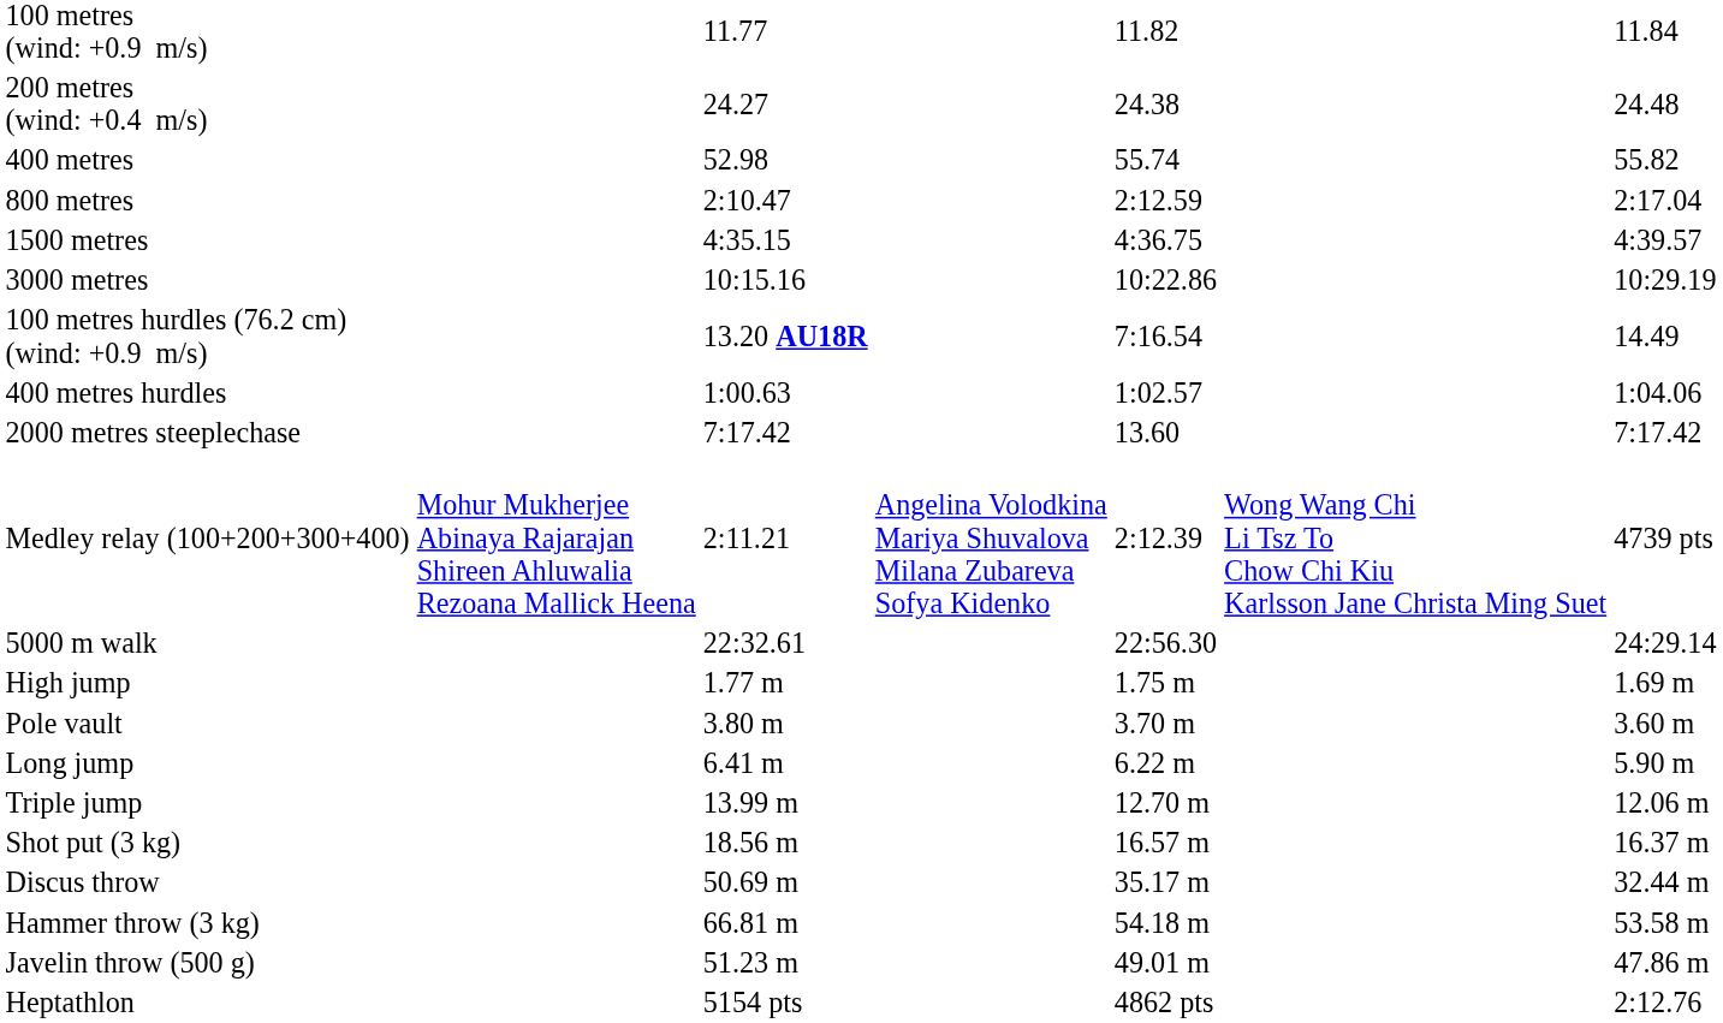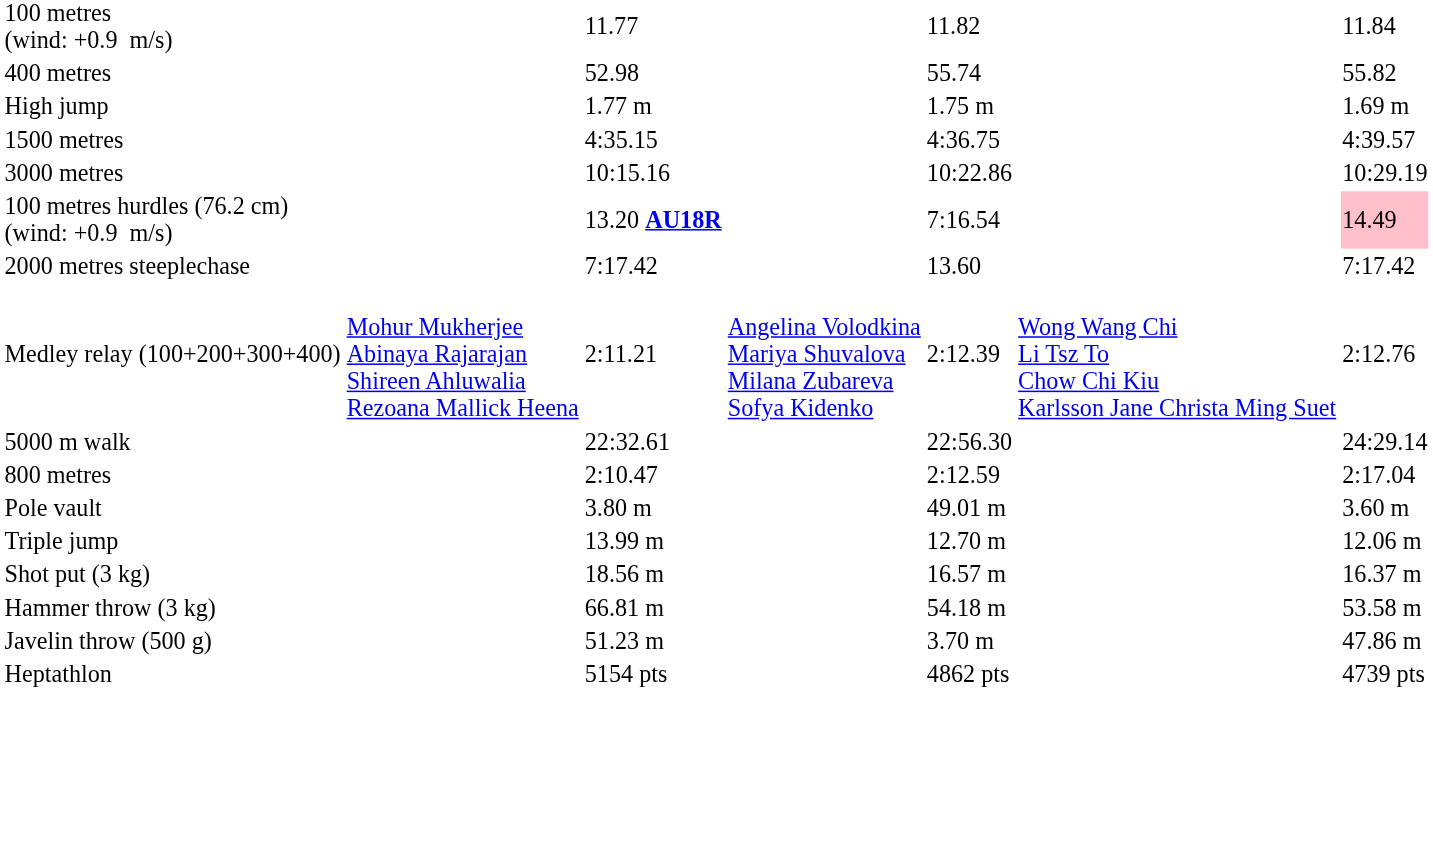 <table>
 <tr>
 <td>100 metres<br>(wind: +0.9  m/s)</td>
 <td></td>
 <td>11.77</td>
 <td></td>
 <td>11.82</td>
 <td></td>
 <td>11.84</td>
 </tr>
 <tr>
-<td>200 metres<br>(wind: +0.4  m/s)</td>
-<td></td>
-<td>24.27</td>
-<td></td>
-<td>24.38</td>
-<td></td>
-<td>24.48</td>
-</tr>
-<tr>
 <td>400 metres</td>
 <td></td>
 <td>52.98 </td>
 <td></td>
 <td>55.74</td>
 <td></td>
 <td>55.82</td>
 </tr>
 <tr>
-<td>800 metres</td>
+<td>High jump</td>
 <td></td>
-<td>2:10.47</td>
+<td>1.77 m</td>
 <td></td>
-<td>2:12.59</td>
+<td>1.75 m</td>
 <td></td>
-<td>2:17.04</td>
+<td>1.69 m</td>
 </tr>
 <tr>
 <td>1500 metres</td>
 <td></td>
 <td>4:35.15</td>
 <td></td>
 <td>4:36.75</td>
 <td></td>
 <td>4:39.57</td>
 </tr>
 <tr>
 <td>3000 metres</td>
 <td></td>
 <td>10:15.16</td>
 <td></td>
 <td>10:22.86</td>
 <td></td>
 <td>10:29.19</td>
 </tr>
 <tr>
 <td>100 metres hurdles (76.2 cm)<br>(wind: +0.9  m/s)</td>
 <td></td>
 <td>13.20 <strong><a href='#'>AU18R</a></strong></td>
 <td></td>
 <td>7:16.54</td>
 <td></td>
-<td>14.49</td>
-</tr>
-<tr>
-<td>400 metres hurdles</td>
-<td></td>
-<td>1:00.63</td>
-<td></td>
-<td>1:02.57</td>
-<td></td>
-<td>1:04.06</td>
+<td style="background: pink;">14.49</td>
 </tr>
 <tr>
 <td>2000 metres steeplechase</td>
 <td></td>
 <td>7:17.42</td>
 <td></td>
 <td>13.60</td>
 <td></td>
 <td>7:17.42</td>
 </tr>
 <tr>
 <td>Medley relay (100+200+300+400)</td>
 <td><br><a href='#'>Mohur Mukherjee</a><br><a href='#'>Abinaya Rajarajan</a><br><a href='#'>Shireen Ahluwalia</a><br><a href='#'>Rezoana Mallick Heena</a></td>
 <td>2:11.21</td>
 <td><br><a href='#'>Angelina Volodkina</a><br><a href='#'>Mariya Shuvalova</a><br><a href='#'>Milana Zubareva</a><br><a href='#'>Sofya Kidenko</a></td>
 <td>2:12.39</td>
 <td><br><a href='#'>Wong Wang Chi</a><br><a href='#'>Li Tsz To</a><br><a href='#'>Chow Chi Kiu</a><br><a href='#'>Karlsson Jane Christa Ming Suet</a></td>
-<td>4739 pts</td>
+<td>2:12.76</td>
 </tr>
 <tr>
 <td>5000 m walk</td>
 <td></td>
 <td>22:32.61 </td>
 <td></td>
 <td>22:56.30</td>
 <td></td>
 <td>24:29.14</td>
 </tr>
 <tr>
-<td>High jump</td>
+<td>800 metres</td>
 <td></td>
-<td>1.77 m</td>
+<td>2:10.47</td>
 <td></td>
-<td>1.75 m</td>
+<td>2:12.59</td>
 <td></td>
-<td>1.69 m</td>
+<td>2:17.04</td>
 </tr>
 <tr>
 <td>Pole vault</td>
 <td></td>
 <td>3.80 m</td>
 <td></td>
-<td>3.70 m</td>
+<td>49.01 m</td>
 <td></td>
 <td>3.60 m</td>
-</tr>
-<tr>
-<td>Long jump</td>
-<td></td>
-<td>6.41 m </td>
-<td></td>
-<td>6.22 m</td>
-<td></td>
-<td>5.90 m</td>
 </tr>
 <tr>
 <td>Triple jump</td>
 <td></td>
 <td>13.99 m </td>
 <td></td>
 <td>12.70 m</td>
 <td></td>
 <td>12.06 m</td>
 </tr>
 <tr>
 <td>Shot put (3 kg)</td>
 <td></td>
 <td>18.56 m </td>
 <td></td>
 <td>16.57 m</td>
 <td></td>
 <td>16.37 m</td>
 </tr>
 <tr>
-<td>Discus throw</td>
-<td></td>
-<td>50.69 m </td>
-<td></td>
-<td>35.17 m</td>
-<td></td>
-<td>32.44 m</td>
-</tr>
-<tr>
 <td>Hammer throw (3 kg)</td>
 <td></td>
 <td>66.81 m</td>
 <td></td>
 <td>54.18 m</td>
 <td></td>
 <td>53.58 m</td>
 </tr>
 <tr>
 <td>Javelin throw (500 g)</td>
 <td></td>
 <td>51.23 m</td>
 <td></td>
-<td>49.01 m</td>
+<td>3.70 m</td>
 <td></td>
 <td>47.86 m</td>
 </tr>
 <tr>
 <td>Heptathlon</td>
 <td></td>
 <td>5154 pts</td>
 <td></td>
 <td>4862 pts</td>
 <td></td>
-<td>2:12.76</td>
+<td>4739 pts</td>
 </tr>
 </table>
